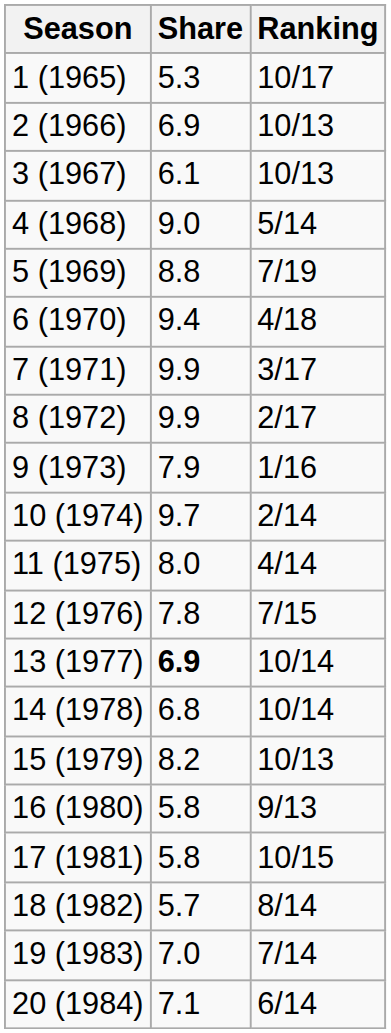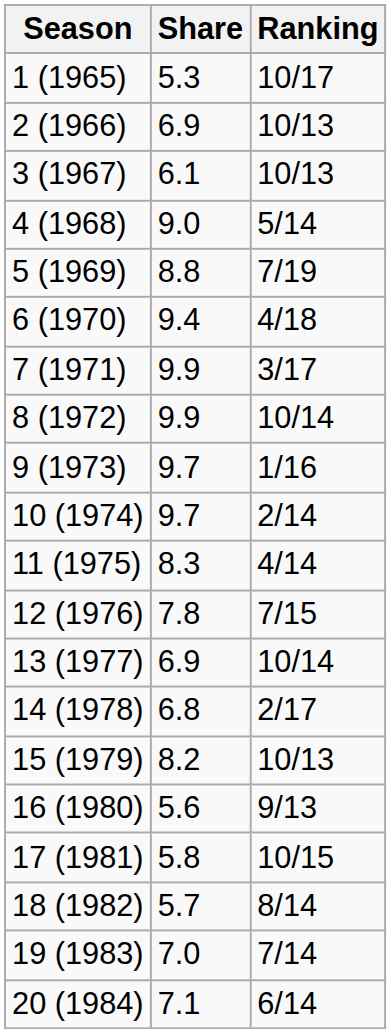 <table class="wikitable sortable">
 <tr>
 <th>Season</th>
 <th>Share</th>
 <th>Ranking</th>
 </tr>
 <tr>
 <td>1 (1965)</td>
 <td>5.3</td>
 <td>10/17</td>
 </tr>
 <tr>
 <td>2 (1966)</td>
 <td>6.9</td>
 <td>10/13</td>
 </tr>
 <tr>
 <td>3 (1967)</td>
 <td>6.1</td>
 <td>10/13</td>
 </tr>
 <tr>
 <td>4 (1968)</td>
 <td>9.0</td>
 <td>5/14</td>
 </tr>
 <tr>
 <td>5 (1969)</td>
 <td>8.8</td>
 <td>7/19</td>
 </tr>
 <tr>
 <td>6 (1970)</td>
 <td>9.4</td>
 <td>4/18</td>
 </tr>
 <tr>
 <td>7 (1971)</td>
 <td>9.9</td>
 <td>3/17</td>
 </tr>
 <tr>
 <td>8 (1972)</td>
 <td>9.9</td>
-<td>2/17</td>
+<td>10/14</td>
 </tr>
 <tr>
 <td>9 (1973)</td>
-<td>7.9</td>
+<td>9.7</td>
 <td>1/16</td>
 </tr>
 <tr>
 <td>10 (1974)</td>
 <td>9.7</td>
 <td>2/14</td>
 </tr>
 <tr>
 <td>11 (1975)</td>
-<td>8.0</td>
+<td>8.3</td>
 <td>4/14</td>
 </tr>
 <tr>
 <td>12 (1976)</td>
 <td>7.8</td>
 <td>7/15</td>
 </tr>
 <tr>
 <td>13 (1977)</td>
-<td><strong>6.9</strong></td>
+<td>6.9</td>
 <td>10/14</td>
 </tr>
 <tr>
 <td>14 (1978)</td>
 <td>6.8</td>
-<td>10/14</td>
+<td>2/17</td>
 </tr>
 <tr>
 <td>15 (1979)</td>
 <td>8.2</td>
 <td>10/13</td>
 </tr>
 <tr>
 <td>16 (1980)</td>
-<td>5.8</td>
+<td>5.6</td>
 <td>9/13</td>
 </tr>
 <tr>
 <td>17 (1981)</td>
 <td>5.8</td>
 <td>10/15</td>
 </tr>
 <tr>
 <td>18 (1982)</td>
 <td>5.7</td>
 <td>8/14</td>
 </tr>
 <tr>
 <td>19 (1983)</td>
 <td>7.0</td>
 <td>7/14</td>
 </tr>
 <tr>
 <td>20 (1984)</td>
 <td>7.1</td>
 <td>6/14</td>
 </tr>
 </table>
